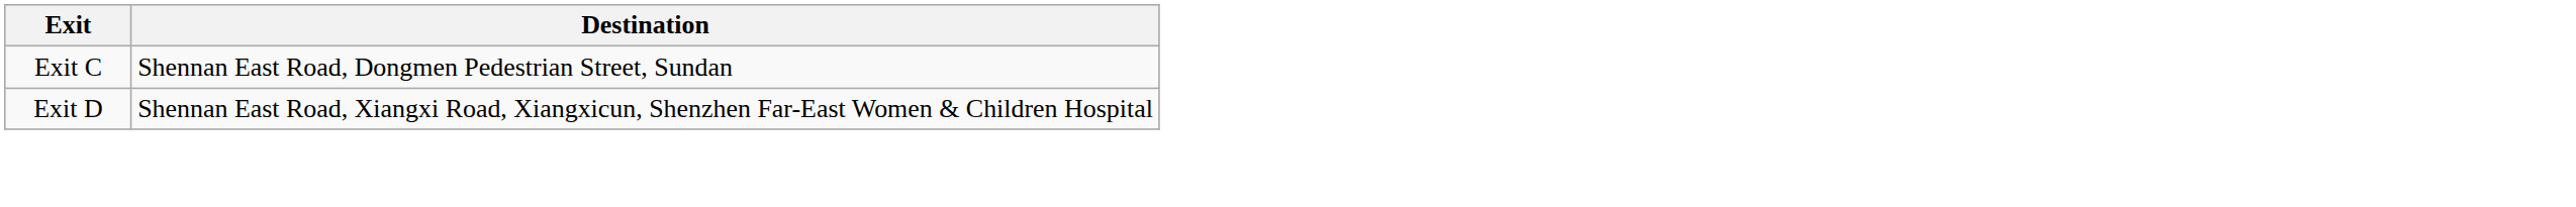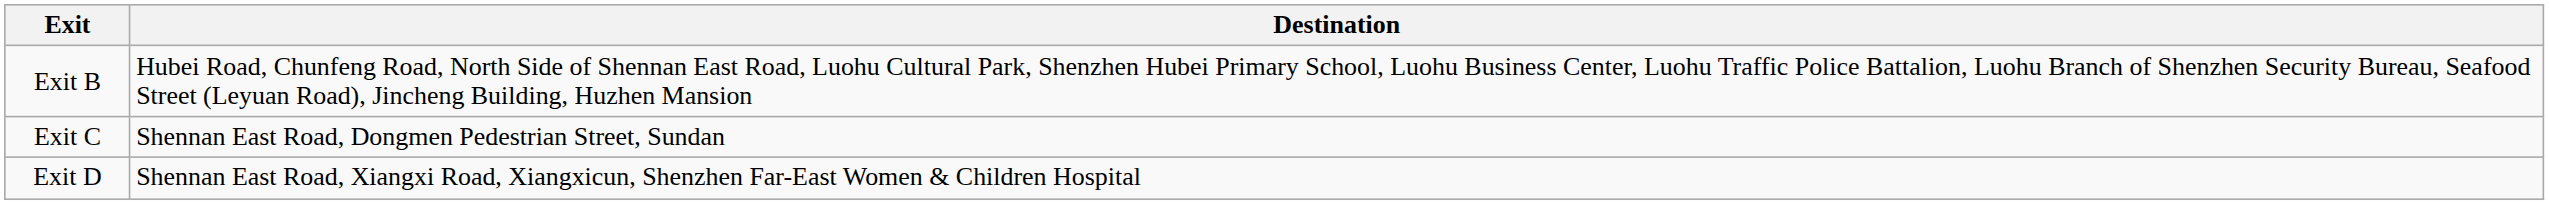 <table class="wikitable">
 <tr>
 <th style="width:70px">Exit</th>
 <th>Destination</th>
+</tr>
+<tr>
+<td align="center">Exit B</td>
+<td>Hubei Road, Chunfeng Road, North Side of Shennan East Road, Luohu Cultural Park, Shenzhen Hubei Primary School, Luohu Business Center, Luohu Traffic Police Battalion, Luohu Branch of Shenzhen Security Bureau, Seafood Street (Leyuan Road), Jincheng Building, Huzhen Mansion</td>
 </tr>
 <tr>
 <td align="center">Exit C</td>
 <td>Shennan East Road, Dongmen Pedestrian Street, Sundan</td>
 </tr>
 <tr>
 <td align="center">Exit D</td>
 <td>Shennan East Road, Xiangxi Road, Xiangxicun, Shenzhen Far-East Women & Children Hospital</td>
 </tr>
 </table>
